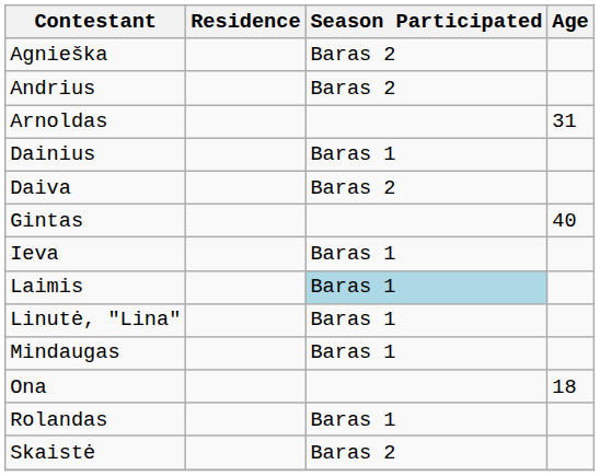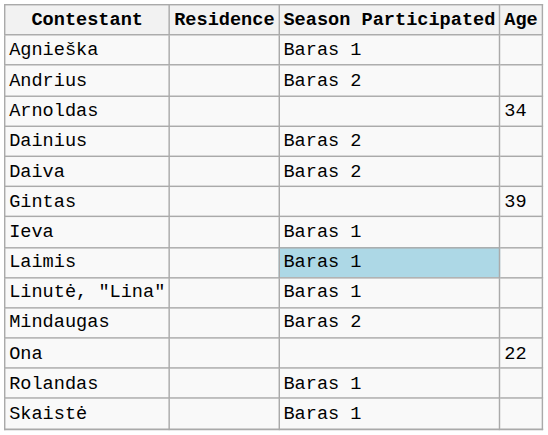 <table class=wikitable>
 <tr>
 <th>Contestant</th>
 <th>Residence</th>
 <th>Season Participated</th>
 <th>Age</th>
 </tr>
 <tr>
 <td>Agnieška</td>
 <td></td>
-<td>Baras 2</td>
+<td>Baras 1</td>
 <td></td>
 </tr>
 <tr>
 <td>Andrius</td>
 <td></td>
 <td>Baras 2</td>
 <td></td>
 </tr>
 <tr>
 <td>Arnoldas</td>
 <td></td>
 <td></td>
-<td>31</td>
+<td>34</td>
 </tr>
 <tr>
 <td>Dainius</td>
 <td></td>
-<td>Baras 1</td>
+<td>Baras 2</td>
 <td></td>
 </tr>
 <tr>
 <td>Daiva</td>
 <td></td>
 <td>Baras 2</td>
 <td></td>
 </tr>
 <tr>
 <td>Gintas</td>
 <td></td>
 <td></td>
-<td>40</td>
+<td>39</td>
 </tr>
 <tr>
 <td>Ieva</td>
 <td></td>
 <td>Baras 1</td>
 <td></td>
 </tr>
 <tr>
 <td>Laimis</td>
 <td></td>
 <td style="background: lightblue;">Baras 1</td>
 <td></td>
 </tr>
 <tr>
 <td>Linutė, "Lina"</td>
 <td></td>
 <td>Baras 1</td>
 <td></td>
 </tr>
 <tr>
 <td>Mindaugas</td>
 <td></td>
-<td>Baras 1</td>
+<td>Baras 2</td>
 <td></td>
 </tr>
 <tr>
 <td>Ona</td>
 <td></td>
 <td></td>
-<td>18</td>
+<td>22</td>
 </tr>
 <tr>
 <td>Rolandas</td>
 <td></td>
 <td>Baras 1</td>
 <td></td>
 </tr>
 <tr>
 <td>Skaistė</td>
 <td></td>
-<td>Baras 2</td>
+<td>Baras 1</td>
 <td></td>
 </tr>
 <tr>
 </tr>
 </table>
